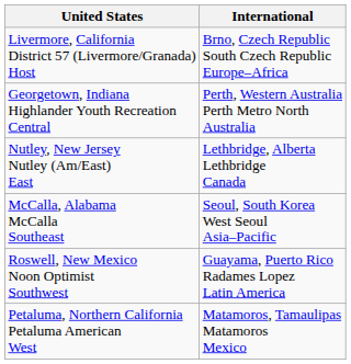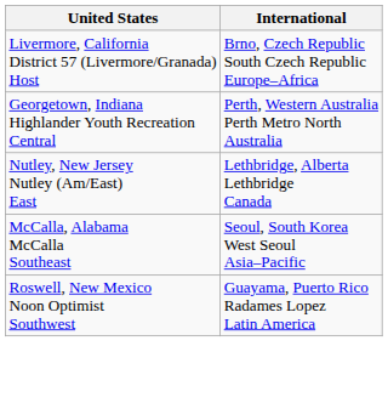 <table class="wikitable">
 <tr>
 <th>United States</th>
 <th>International</th>
 </tr>
 <tr>
 <td> <a href='#'>Livermore</a>, <a href='#'>California</a><br>District 57 (Livermore/Granada) <br><a href='#'>Host</a></td>
 <td> <a href='#'>Brno</a>, <a href='#'>Czech Republic</a><br>South Czech Republic <br><a href='#'>Europe–Africa</a></td>
 </tr>
 <tr>
 <td> <a href='#'>Georgetown</a>, <a href='#'>Indiana</a><br>Highlander Youth Recreation<br><a href='#'>Central</a></td>
 <td>  <a href='#'>Perth</a>, <a href='#'>Western Australia</a><br>Perth Metro North <br><a href='#'>Australia</a></td>
 </tr>
 <tr>
 <td> <a href='#'>Nutley</a>, <a href='#'>New Jersey</a><br>Nutley (Am/East)<br><a href='#'>East</a></td>
 <td> <a href='#'>Lethbridge</a>, <a href='#'>Alberta</a><br>Lethbridge<br><a href='#'>Canada</a></td>
 </tr>
 <tr>
 <td> <a href='#'>McCalla</a>, <a href='#'>Alabama</a><br>McCalla<br><a href='#'>Southeast</a></td>
 <td> <a href='#'>Seoul</a>, <a href='#'>South Korea</a><br>West Seoul <br><a href='#'>Asia–Pacific</a></td>
 </tr>
 <tr>
 <td> <a href='#'>Roswell</a>, <a href='#'>New Mexico</a><br>Noon Optimist<br><a href='#'>Southwest</a></td>
 <td> <a href='#'>Guayama</a>, <a href='#'>Puerto Rico</a><br>Radames Lopez <br><a href='#'>Latin America</a></td>
 </tr>
-<tr>
-<td> <a href='#'>Petaluma</a>, <a href='#'>Northern California</a><br>Petaluma American<br><a href='#'>West</a></td>
-<td>  <a href='#'>Matamoros</a>, <a href='#'>Tamaulipas</a><br>Matamoros<br><a href='#'>Mexico</a></td>
-</tr>
 </table>
